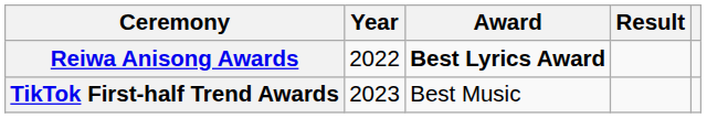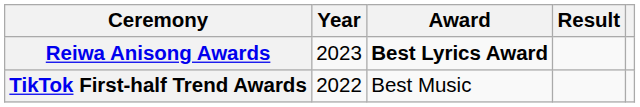 <table class="wikitable plainrowheaders">
 <tr>
 <th scope="col">Ceremony</th>
 <th scope="col">Year</th>
 <th scope="col">Award</th>
 <th scope="col">Result</th>
 <th scope="col" class="unsortable"></th>
 </tr>
 <tr>
 <th scope="row"><a href='#'>Reiwa Anisong Awards</a></th>
-<td style="text-align:center;">2022</td>
+<td style="text-align:center;">2023</td>
 <td><strong>Best Lyrics Award</strong></td>
 <td></td>
 <td style="text-align:center;"></td>
 </tr>
 <tr>
 <th scope="row"><a href='#'>TikTok</a> First-half Trend Awards</th>
-<td style="text-align:center;">2023</td>
+<td style="text-align:center;">2022</td>
 <td>Best Music</td>
 <td></td>
 <td style="text-align:center;"></td>
 </tr>
 </table>
